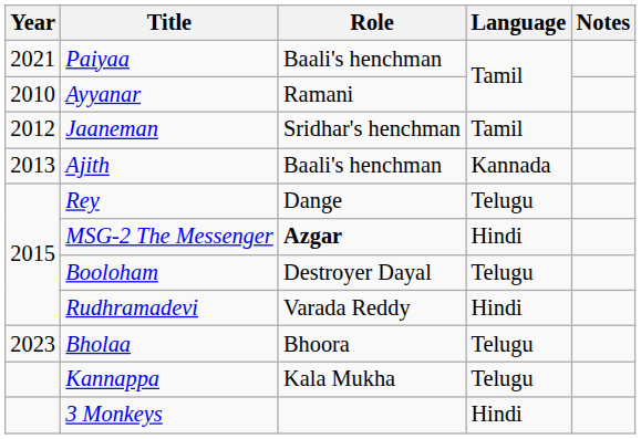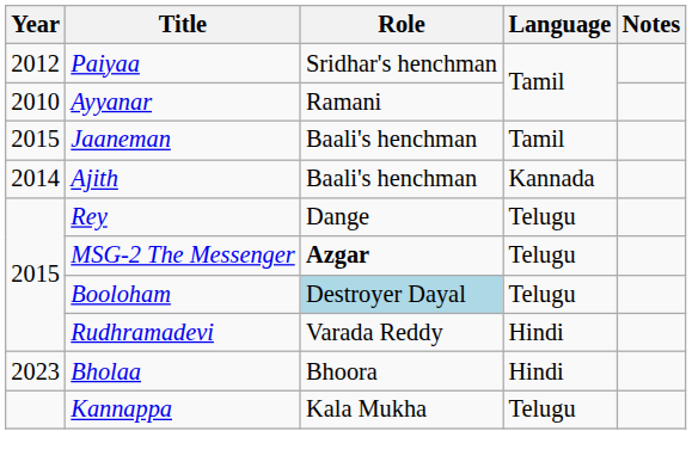 <table class="wikitable">
 <tr>
 <th>Year</th>
 <th>Title</th>
 <th>Role</th>
 <th>Language</th>
 <th>Notes</th>
 </tr>
 <tr>
-<td>2021</td>
+<td>2012</td>
 <td><em><a href='#'>Paiyaa</a></em></td>
-<td>Baali's henchman</td>
+<td>Sridhar's henchman</td>
 <td rowspan="2">Tamil</td>
 <td></td>
 </tr>
 <tr>
 <td>2010</td>
 <td><em><a href='#'>Ayyanar</a></em></td>
 <td>Ramani</td>
 <td></td>
 </tr>
 <tr>
-<td>2012</td>
+<td>2015</td>
 <td><em><a href='#'>Jaaneman</a></em></td>
-<td>Sridhar's henchman</td>
+<td>Baali's henchman</td>
 <td>Tamil</td>
 <td></td>
 </tr>
 <tr>
-<td>2013</td>
+<td>2014</td>
 <td><em><a href='#'>Ajith</a></em></td>
 <td>Baali's henchman</td>
 <td>Kannada</td>
 <td></td>
 </tr>
 <tr>
 <td rowspan="4">2015</td>
 <td><em><a href='#'>Rey</a></em></td>
 <td>Dange</td>
 <td>Telugu</td>
 <td></td>
 </tr>
 <tr>
 <td><em><a href='#'>MSG-2 The Messenger</a></em></td>
 <td><strong>Azgar</strong></td>
-<td>Hindi</td>
+<td>Telugu</td>
 <td></td>
 </tr>
 <tr>
 <td><em><a href='#'>Booloham</a></em></td>
-<td>Destroyer Dayal</td>
+<td style="background: lightblue;">Destroyer Dayal</td>
 <td>Telugu</td>
 <td></td>
 </tr>
 <tr>
 <td><em><a href='#'>Rudhramadevi</a></em></td>
 <td>Varada Reddy</td>
 <td>Hindi</td>
 <td></td>
 </tr>
 <tr>
 <td>2023</td>
 <td><em><a href='#'>Bholaa</a></em></td>
 <td>Bhoora</td>
-<td>Telugu</td>
+<td>Hindi</td>
 <td></td>
 </tr>
 <tr>
 <td></td>
 <td><em><a href='#'>Kannappa</a></em></td>
 <td>Kala Mukha</td>
 <td>Telugu</td>
 <td></td>
 </tr>
-<tr>
-<td></td>
-<td><em><a href='#'>3 Monkeys</a></em></td>
-<td></td>
-<td>Hindi</td>
-<td></td>
-</tr>
 </table>
